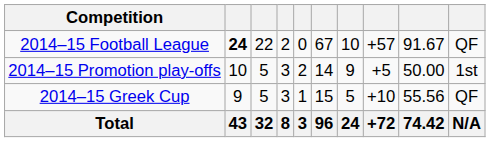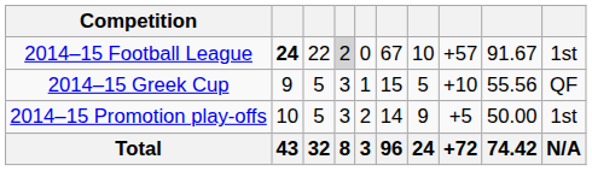 <table class="wikitable" style="text-align:center">
 <tr>
 <th>Competition</th>
 <th></th>
 <th></th>
 <th></th>
 <th></th>
 <th></th>
 <th></th>
 <th></th>
 <th></th>
 <th></th>
 </tr>
 <tr>
 <td><a href='#'>2014–15 Football League</a></td>
 <td><strong>24</strong></td>
 <td>22</td>
-<td>2</td>
+<td style="background: lightgrey;">2</td>
 <td>0</td>
 <td>67</td>
 <td>10</td>
 <td>+57</td>
 <td>91.67</td>
+<td>1st</td>
+</tr>
+<tr>
+<td><a href='#'>2014–15 Greek Cup</a></td>
+<td>9</td>
+<td>5</td>
+<td>3</td>
+<td>1</td>
+<td>15</td>
+<td>5</td>
+<td>+10</td>
+<td>55.56</td>
 <td>QF</td>
 </tr>
 <tr>
 <td><a href='#'>2014–15 Promotion play-offs</a></td>
 <td>10</td>
 <td>5</td>
 <td>3</td>
 <td>2</td>
 <td>14</td>
 <td>9</td>
 <td>+5</td>
 <td>50.00</td>
 <td>1st</td>
 </tr>
 <tr>
-<td><a href='#'>2014–15 Greek Cup</a></td>
-<td>9</td>
-<td>5</td>
-<td>3</td>
-<td>1</td>
-<td>15</td>
-<td>5</td>
-<td>+10</td>
-<td>55.56</td>
-<td>QF</td>
-</tr>
-<tr>
 <th>Total</th>
 <th>43</th>
 <th>32</th>
 <th>8</th>
 <th>3</th>
 <th>96</th>
 <th>24</th>
 <th>+72</th>
 <th>74.42</th>
 <th>N/A</th>
 </tr>
 </table>
